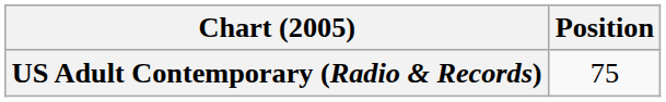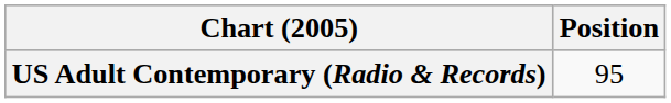 <table class="wikitable plainrowheaders" style="text-align:center">
 <tr>
 <th scope="col">Chart (2005)</th>
 <th>Position</th>
 </tr>
 <tr>
 <th scope="row">US Adult Contemporary (<em>Radio & Records</em>)</th>
-<td>75</td>
+<td>95</td>
 </tr>
 </table>
